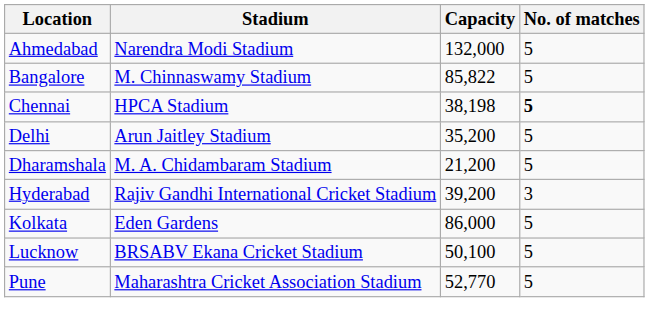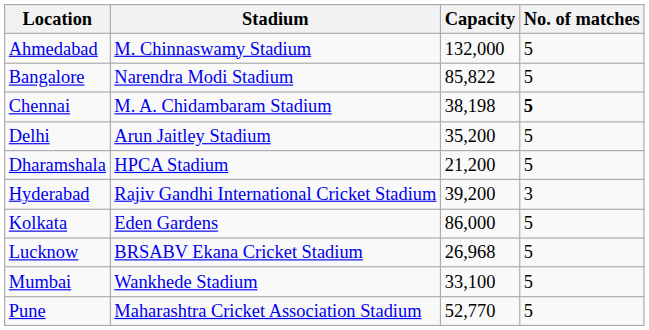 <table class="wikitable">
 <tr>
 <th>Location</th>
 <th>Stadium</th>
 <th>Capacity</th>
 <th>No. of matches</th>
 </tr>
 <tr>
 <td><a href='#'>Ahmedabad</a></td>
-<td><a href='#'>Narendra Modi Stadium</a></td>
+<td><a href='#'>M. Chinnaswamy Stadium</a></td>
 <td>132,000</td>
 <td>5</td>
 </tr>
 <tr>
 <td><a href='#'>Bangalore</a></td>
-<td><a href='#'>M. Chinnaswamy Stadium</a></td>
+<td><a href='#'>Narendra Modi Stadium</a></td>
 <td>85,822</td>
 <td>5</td>
 </tr>
 <tr>
 <td><a href='#'>Chennai</a></td>
-<td><a href='#'>HPCA Stadium</a></td>
+<td><a href='#'>M. A. Chidambaram Stadium</a></td>
 <td>38,198</td>
 <td><strong>5</strong></td>
 </tr>
 <tr>
 <td><a href='#'>Delhi</a></td>
 <td><a href='#'>Arun Jaitley Stadium</a></td>
 <td>35,200</td>
 <td>5</td>
 </tr>
 <tr>
 <td><a href='#'>Dharamshala</a></td>
-<td><a href='#'>M. A. Chidambaram Stadium</a></td>
+<td><a href='#'>HPCA Stadium</a></td>
 <td>21,200</td>
 <td>5</td>
 </tr>
 <tr>
 <td><a href='#'>Hyderabad</a></td>
 <td><a href='#'>Rajiv Gandhi International Cricket Stadium</a></td>
 <td>39,200</td>
 <td>3</td>
 </tr>
 <tr>
 <td><a href='#'>Kolkata</a></td>
 <td><a href='#'>Eden Gardens</a></td>
 <td>86,000</td>
 <td>5</td>
 </tr>
 <tr>
 <td><a href='#'>Lucknow</a></td>
 <td><a href='#'>BRSABV Ekana Cricket Stadium</a></td>
-<td>50,100</td>
+<td>26,968</td>
+<td>5</td>
+</tr>
+<tr>
+<td><a href='#'>Mumbai</a></td>
+<td><a href='#'>Wankhede Stadium</a></td>
+<td>33,100</td>
 <td>5</td>
 </tr>
 <tr>
 <td><a href='#'>Pune</a></td>
 <td><a href='#'>Maharashtra Cricket Association Stadium</a></td>
 <td>52,770</td>
 <td>5</td>
 </tr>
 </table>
